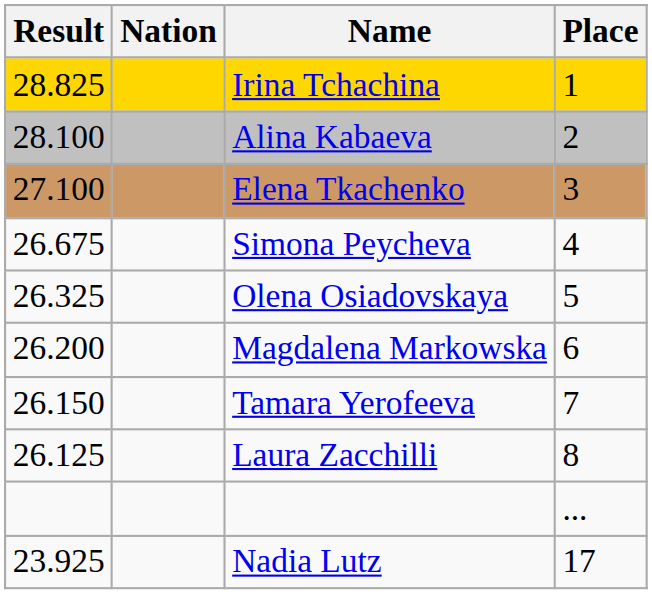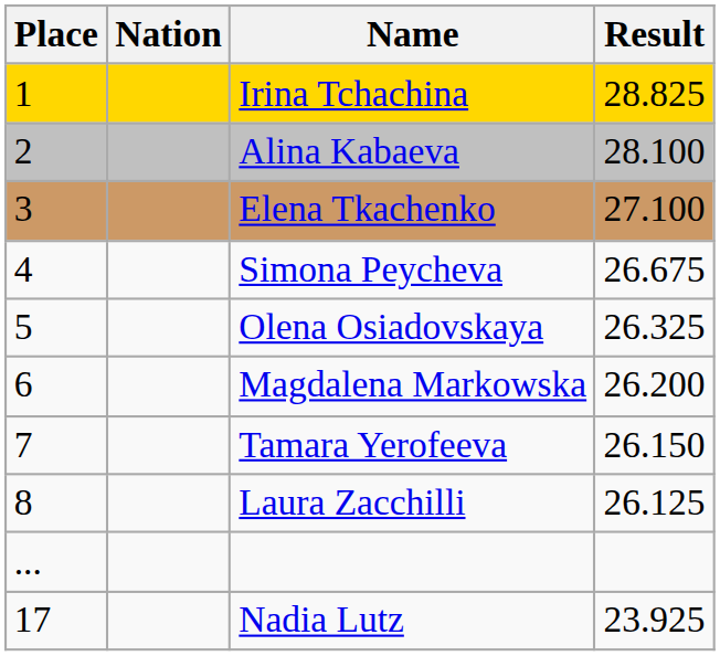 <table class="wikitable">
 <tr>
-<th>Result</th>
+<th>Place</th>
 <th>Nation</th>
 <th>Name</th>
-<th>Place</th>
+<th>Result</th>
 </tr>
 <tr bgcolor="gold">
-<td>28.825</td>
+<td>1</td>
 <td></td>
 <td><a href='#'>Irina Tchachina</a></td>
-<td>1</td>
+<td>28.825</td>
 </tr>
 <tr bgcolor="silver">
-<td>28.100</td>
+<td>2</td>
 <td></td>
 <td><a href='#'>Alina Kabaeva</a></td>
-<td>2</td>
+<td>28.100</td>
 </tr>
 <tr bgcolor="cc9966">
-<td>27.100</td>
+<td>3</td>
 <td></td>
 <td align="left"><a href='#'>Elena Tkachenko</a></td>
-<td>3</td>
+<td>27.100</td>
 </tr>
 <tr>
-<td>26.675</td>
+<td>4</td>
 <td></td>
 <td align="left"><a href='#'>Simona Peycheva</a></td>
-<td>4</td>
+<td>26.675</td>
 </tr>
 <tr>
-<td>26.325</td>
+<td>5</td>
 <td></td>
 <td align="left"><a href='#'>Olena Osiadovskaya</a></td>
-<td>5</td>
+<td>26.325</td>
 </tr>
 <tr>
-<td>26.200</td>
+<td>6</td>
 <td></td>
 <td align="left"><a href='#'>Magdalena Markowska</a></td>
-<td>6</td>
+<td>26.200</td>
 </tr>
 <tr>
-<td>26.150</td>
+<td>7</td>
 <td></td>
 <td align="left"><a href='#'>Tamara Yerofeeva</a></td>
-<td>7</td>
+<td>26.150</td>
 </tr>
 <tr>
-<td>26.125</td>
+<td>8</td>
 <td></td>
 <td><a href='#'>Laura Zacchilli</a></td>
-<td>8</td>
+<td>26.125</td>
 </tr>
 <tr>
+<td>...</td>
 <td></td>
 <td></td>
 <td></td>
-<td>...</td>
 </tr>
 <tr>
-<td>23.925</td>
+<td>17</td>
 <td></td>
 <td align="left"><a href='#'>Nadia Lutz</a></td>
-<td>17</td>
+<td>23.925</td>
 </tr>
 </table>
